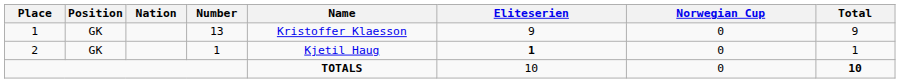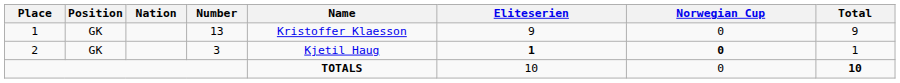 <table class="wikitable" style="font-size: 95%; text-align: center;">
 <tr>
 <th width=60>Place</th>
 <th width=60>Position</th>
 <th width=60>Nation</th>
 <th width=60>Number</th>
 <th width=200>Name</th>
 <th width=200><a href='#'>Eliteserien</a></th>
 <th width=200><a href='#'>Norwegian Cup</a></th>
 <th width=80><strong>Total</strong></th>
 </tr>
 <tr>
 <td>1</td>
 <td>GK</td>
 <td></td>
 <td>13</td>
 <td><a href='#'>Kristoffer Klaesson</a></td>
 <td>9</td>
 <td>0</td>
 <td>9</td>
 </tr>
 <tr>
 <td>2</td>
 <td>GK</td>
 <td></td>
-<td>1</td>
+<td>3</td>
 <td><a href='#'>Kjetil Haug</a></td>
 <td><strong>1</strong></td>
-<td>0</td>
+<td><strong>0</strong></td>
 <td>1</td>
 </tr>
 <tr>
 <td colspan="4"></td>
 <td><strong>TOTALS</strong></td>
 <td>10</td>
 <td>0</td>
 <td><strong>10</strong></td>
 </tr>
 </table>
